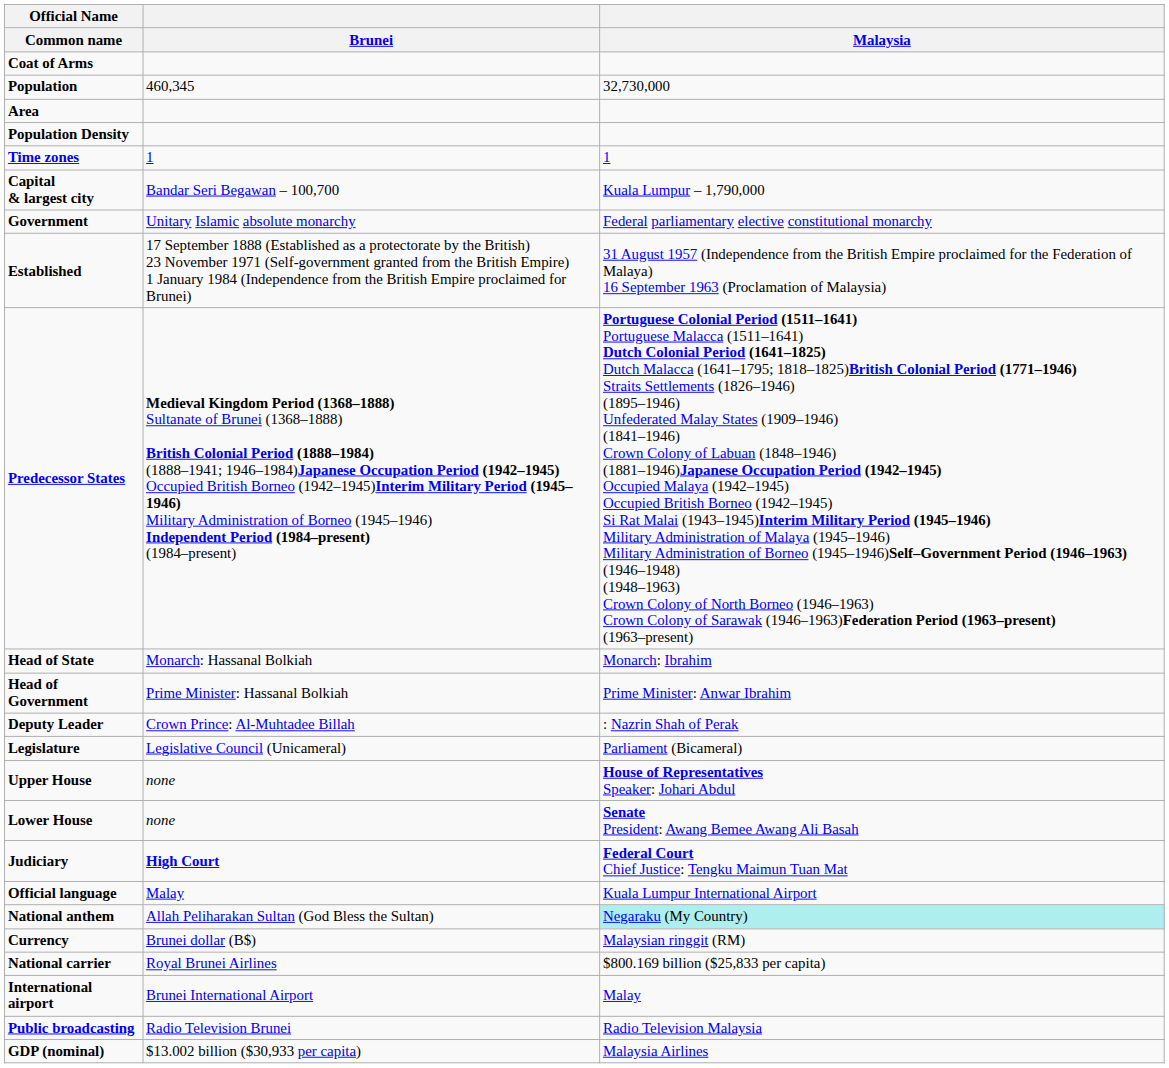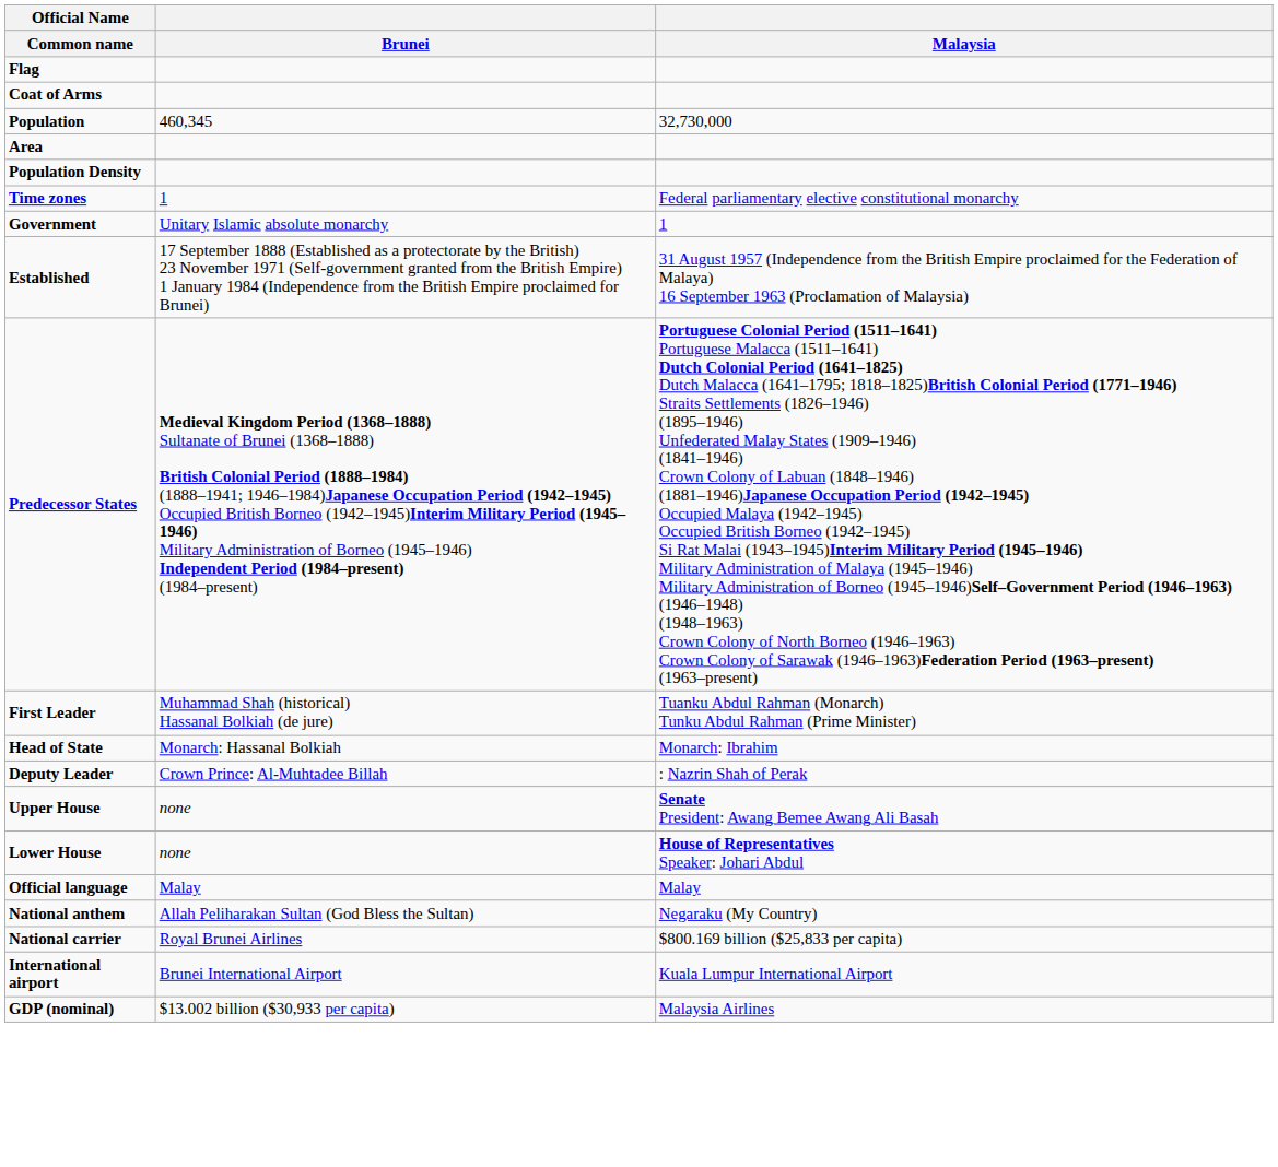 <table class=wikitable>
 <tr>
 <th>Official Name</th>
 <th></th>
 <th></th>
 </tr>
 <tr>
 <th>Common name</th>
 <th><a href='#'>Brunei</a></th>
 <th><a href='#'>Malaysia</a></th>
+</tr>
+<tr>
+<td><strong>Flag</strong></td>
+<td style="text-align:center"></td>
+<td style="text-align:center"></td>
 </tr>
 <tr>
 <td><strong>Coat of Arms</strong></td>
 <td style="text-align:center"></td>
 <td style="text-align:center"></td>
 </tr>
 <tr>
 <td><strong>Population</strong></td>
 <td>460,345</td>
 <td>32,730,000</td>
 </tr>
 <tr>
 <td><strong>Area</strong></td>
 <td></td>
 <td></td>
 </tr>
 <tr>
 <td><strong>Population Density</strong></td>
 <td></td>
 <td></td>
 </tr>
 <tr>
 <td><strong><a href='#'>Time zones</a></strong></td>
 <td><a href='#'>1</a></td>
-<td><a href='#'>1</a></td>
-</tr>
-<tr>
-<td><strong>Capital</strong><br><strong>& largest city</strong></td>
-<td><a href='#'>Bandar Seri Begawan</a> – 100,700</td>
-<td><a href='#'>Kuala Lumpur</a> – 1,790,000</td>
+<td><a href='#'>Federal</a> <a href='#'>parliamentary</a> <a href='#'>elective</a> <a href='#'>constitutional monarchy</a></td>
 </tr>
 <tr>
 <td><strong>Government</strong></td>
 <td><a href='#'>Unitary</a> <a href='#'>Islamic</a> <a href='#'>absolute monarchy</a></td>
-<td><a href='#'>Federal</a> <a href='#'>parliamentary</a> <a href='#'>elective</a> <a href='#'>constitutional monarchy</a></td>
+<td><a href='#'>1</a></td>
 </tr>
 <tr>
 <td><strong>Established</strong></td>
 <td>17 September 1888 (Established as a protectorate by the British)<br>23 November 1971 (Self-government granted from the British Empire)<br>1 January 1984 (Independence from the British Empire proclaimed for Brunei)</td>
 <td><a href='#'>31 August 1957</a> (Independence from the British Empire proclaimed for the Federation of Malaya)<br><a href='#'>16 September 1963</a> (Proclamation of Malaysia)</td>
 </tr>
 <tr>
 <td><strong><a href='#'>Predecessor States</a></strong></td>
 <td><strong>Medieval Kingdom Period (1368–1888)</strong><br> <a href='#'>Sultanate of Brunei</a> (1368–1888)<br><br><strong><a href='#'>British Colonial Period</a> (1888–1984)</strong><br> (1888–1941; 1946–1984)<strong><a href='#'>Japanese Occupation Period</a> (1942–1945)</strong><br> <a href='#'>Occupied British Borneo</a> (1942–1945)<strong><a href='#'>Interim Military Period</a> (1945–1946)</strong><br> <a href='#'>Military Administration of Borneo</a> (1945–1946)<br><strong><a href='#'>Independent Period</a> (1984–present)</strong><br> (1984–present)</td>
 <td><strong><a href='#'>Portuguese Colonial Period</a> (1511–1641)</strong><br> <a href='#'>Portuguese Malacca</a> (1511–1641)<br><strong><a href='#'>Dutch Colonial Period</a> (1641–1825)</strong><br> <a href='#'>Dutch Malacca</a> (1641–1795; 1818–1825)<strong><a href='#'>British Colonial Period</a> (1771–1946)</strong><br> <a href='#'>Straits Settlements</a> (1826–1946)<br> (1895–1946)<br> <a href='#'>Unfederated Malay States</a> (1909–1946)<br> (1841–1946)<br> <a href='#'>Crown Colony of Labuan</a> (1848–1946)<br> (1881–1946)<strong><a href='#'>Japanese Occupation Period</a> (1942–1945)</strong><br> <a href='#'>Occupied Malaya</a> (1942–1945)<br> <a href='#'>Occupied British Borneo</a> (1942–1945)<br> <a href='#'>Si Rat Malai</a> (1943–1945)<strong><a href='#'>Interim Military Period</a> (1945–1946)</strong><br> <a href='#'>Military Administration of Malaya</a> (1945–1946)<br> <a href='#'>Military Administration of Borneo</a> (1945–1946)<strong>Self–Government Period (1946–1963)</strong><br> (1946–1948)<br> (1948–1963)<br> <a href='#'>Crown Colony of North Borneo</a> (1946–1963)<br> <a href='#'>Crown Colony of Sarawak</a> (1946–1963)<strong>Federation Period (1963–present)</strong><br> (1963–present)</td>
 </tr>
 <tr>
+<td><strong>First Leader</strong></td>
+<td><a href='#'>Muhammad Shah</a> (historical)<br><a href='#'>Hassanal Bolkiah</a> (de jure)</td>
+<td><a href='#'>Tuanku Abdul Rahman</a> (Monarch)<br><a href='#'>Tunku Abdul Rahman</a> (Prime Minister)</td>
+</tr>
+<tr>
 <td><strong>Head of State</strong></td>
 <td> <a href='#'>Monarch</a>: Hassanal Bolkiah</td>
 <td> <a href='#'>Monarch</a>: <a href='#'>Ibrahim</a></td>
-</tr>
-<tr>
-<td><strong>Head of Government</strong></td>
-<td> <a href='#'>Prime Minister</a>: Hassanal Bolkiah</td>
-<td><a href='#'>Prime Minister</a>: <a href='#'>Anwar Ibrahim</a></td>
 </tr>
 <tr>
 <td><strong>Deputy Leader</strong></td>
 <td><a href='#'>Crown Prince</a>: <a href='#'>Al-Muhtadee Billah</a></td>
 <td>: <a href='#'>Nazrin Shah of Perak</a></td>
 </tr>
 <tr>
-<td><strong>Legislature</strong></td>
-<td><a href='#'>Legislative Council</a> (Unicameral)</td>
-<td><a href='#'>Parliament</a> (Bicameral)</td>
+<td><strong>Upper House</strong></td>
+<td><em>none</em></td>
+<td><strong><a href='#'>Senate</a></strong><br><a href='#'>President</a>: <a href='#'>Awang Bemee Awang Ali Basah</a></td>
 </tr>
 <tr>
-<td><strong>Upper House</strong></td>
+<td><strong>Lower House</strong></td>
 <td><em>none</em></td>
 <td><strong><a href='#'>House of Representatives</a></strong><br><a href='#'>Speaker</a>: <a href='#'>Johari Abdul</a></td>
 </tr>
 <tr>
-<td><strong>Lower House</strong></td>
-<td><em>none</em></td>
-<td><strong><a href='#'>Senate</a></strong><br><a href='#'>President</a>: <a href='#'>Awang Bemee Awang Ali Basah</a></td>
-</tr>
-<tr>
-<td><strong>Judiciary</strong></td>
-<td><strong><a href='#'>High Court</a></strong></td>
-<td><strong><a href='#'>Federal Court</a></strong><br><a href='#'>Chief Justice</a>: <a href='#'>Tengku Maimun Tuan Mat</a></td>
-</tr>
-<tr>
 <td><strong>Official language</strong></td>
 <td><a href='#'>Malay</a></td>
-<td><a href='#'>Kuala Lumpur International Airport</a></td>
+<td><a href='#'>Malay</a></td>
 </tr>
 <tr>
 <td><strong>National anthem</strong></td>
 <td><a href='#'>Allah Peliharakan Sultan</a> (God Bless the Sultan)</td>
-<td style="background: paleturquoise;"><a href='#'>Negaraku</a> (My Country)</td>
-</tr>
-<tr>
-<td><strong>Currency</strong></td>
-<td><a href='#'>Brunei dollar</a> (B$)</td>
-<td><a href='#'>Malaysian ringgit</a> (RM)</td>
+<td><a href='#'>Negaraku</a> (My Country)</td>
 </tr>
 <tr>
 <td><strong>National carrier</strong></td>
 <td><a href='#'>Royal Brunei Airlines</a></td>
 <td>$800.169 billion ($25,833 per capita)</td>
 </tr>
 <tr>
 <td><strong>International airport</strong></td>
 <td><a href='#'>Brunei International Airport</a></td>
-<td><a href='#'>Malay</a></td>
-</tr>
-<tr>
-<td><strong><a href='#'>Public broadcasting</a></strong></td>
-<td><a href='#'>Radio Television Brunei</a></td>
-<td><a href='#'>Radio Television Malaysia</a></td>
+<td><a href='#'>Kuala Lumpur International Airport</a></td>
 </tr>
 <tr>
 <td><strong>GDP (nominal)</strong></td>
 <td>$13.002 billion ($30,933 <a href='#'>per capita</a>)</td>
 <td><a href='#'>Malaysia Airlines</a></td>
 </tr>
 </table>
